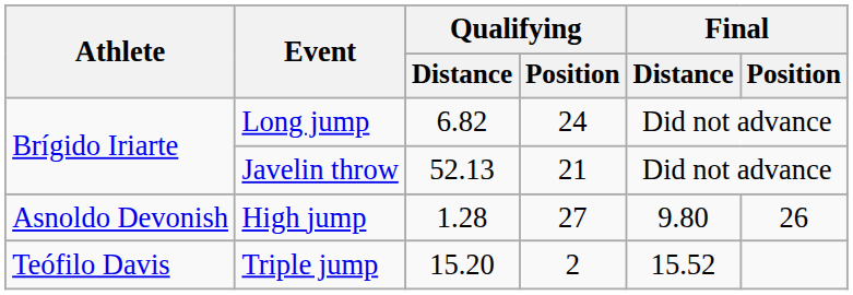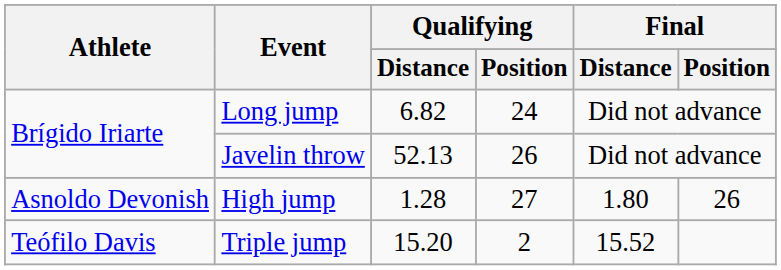 <table class="wikitable" style="font-size:90%">
 <tr>
 <th rowspan="2">Athlete</th>
 <th rowspan="2">Event</th>
 <th colspan="2">Qualifying</th>
 <th colspan="2">Final</th>
 </tr>
 <tr style="font-size:95%">
 <th>Distance</th>
 <th>Position</th>
 <th>Distance</th>
 <th>Position</th>
 </tr>
 <tr align="center">
 <td rowspan="2" align="left"><a href='#'>Brígido Iriarte</a></td>
 <td align="left"><a href='#'>Long jump</a></td>
 <td>6.82</td>
 <td>24</td>
 <td colspan="2">Did not advance</td>
 </tr>
 <tr align="center">
 <td align="left"><a href='#'>Javelin throw</a></td>
 <td>52.13</td>
-<td>21</td>
+<td>26</td>
 <td colspan="2">Did not advance</td>
 </tr>
 <tr align="center">
 <td align="left"><a href='#'>Asnoldo Devonish</a></td>
 <td align="left"><a href='#'>High jump</a></td>
 <td>1.28</td>
 <td>27 <strong></strong></td>
-<td>9.80</td>
+<td>1.80</td>
 <td>26</td>
 </tr>
 <tr align="center">
 <td align="left"><a href='#'>Teófilo Davis</a></td>
 <td align="left"><a href='#'>Triple jump</a></td>
 <td>15.20</td>
 <td>2 <strong></strong></td>
 <td>15.52</td>
 <td></td>
 </tr>
 </table>
